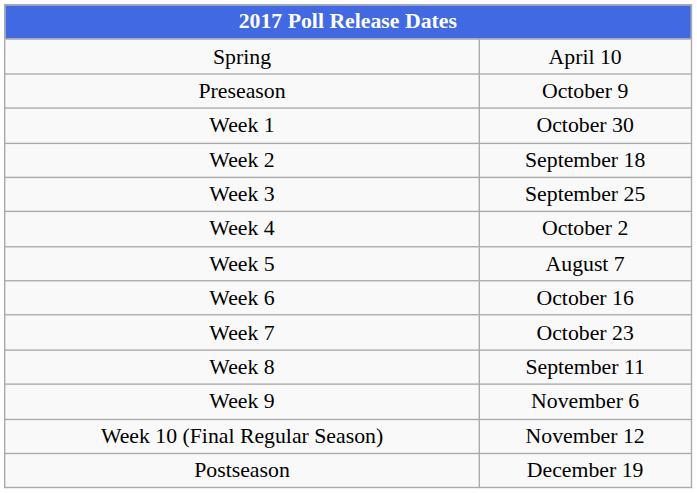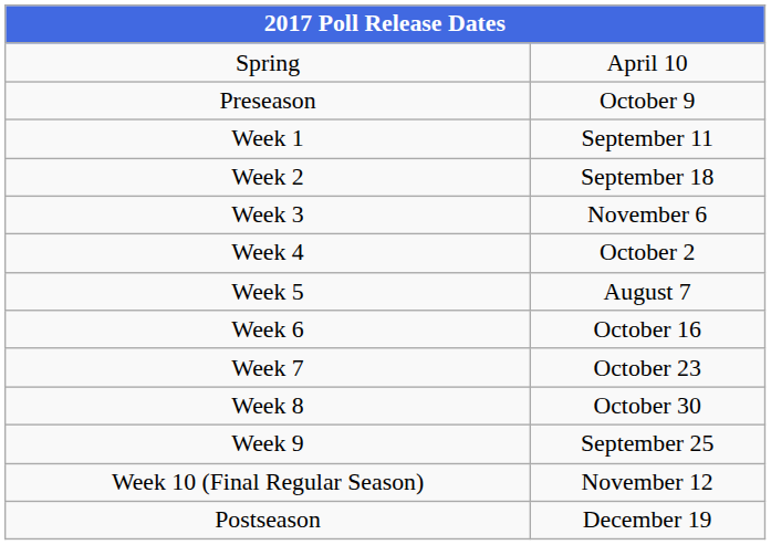 <table class="wikitable" style="width:40%;">
 <tr>
 <th style="background:#4169E1; color:white;" "text-align:center;" colspan="2">2017 Poll Release Dates</th>
 </tr>
 <tr style="text-align:center;">
 <td>Spring</td>
 <td>April 10</td>
 </tr>
 <tr style="text-align:center;">
 <td>Preseason</td>
 <td>October 9</td>
 </tr>
 <tr style="text-align:center;">
 <td>Week 1</td>
-<td>October 30</td>
+<td>September 11</td>
 </tr>
 <tr style="text-align:center;">
 <td>Week 2</td>
 <td>September 18</td>
 </tr>
 <tr style="text-align:center;">
 <td>Week 3</td>
-<td>September 25</td>
+<td>November 6</td>
 </tr>
 <tr style="text-align:center;">
 <td>Week 4</td>
 <td>October 2</td>
 </tr>
 <tr style="text-align:center;">
 <td>Week 5</td>
 <td>August 7</td>
 </tr>
 <tr style="text-align:center;">
 <td>Week 6</td>
 <td>October 16</td>
 </tr>
 <tr style="text-align:center;">
 <td>Week 7</td>
 <td>October 23</td>
 </tr>
 <tr style="text-align:center;">
 <td>Week 8</td>
-<td>September 11</td>
+<td>October 30</td>
 </tr>
 <tr style="text-align:center;">
 <td>Week 9</td>
-<td>November 6</td>
+<td>September 25</td>
 </tr>
 <tr style="text-align:center;">
 <td>Week 10 (Final Regular Season)</td>
 <td>November 12</td>
 </tr>
 <tr style="text-align:center;">
 <td>Postseason</td>
 <td>December 19</td>
 </tr>
 </table>
